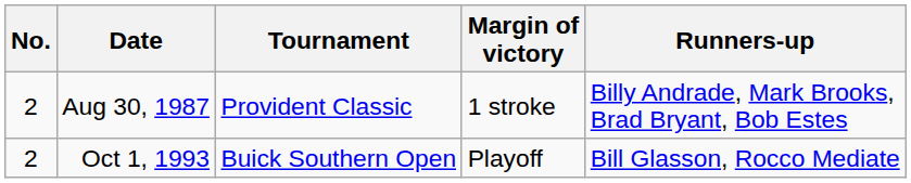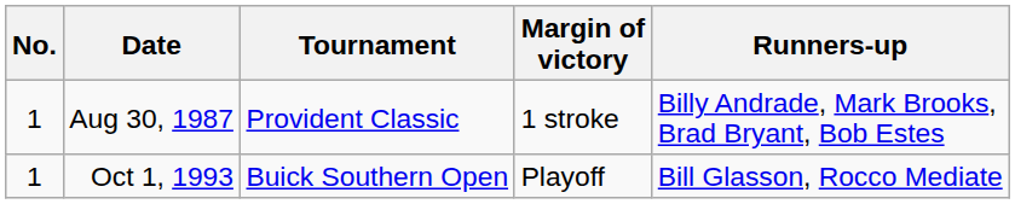 <table class="wikitable" style="font-size:95%;">
 <tr>
 <th>No.</th>
 <th>Date</th>
 <th>Tournament</th>
 <th>Margin of<br>victory</th>
 <th>Runners-up</th>
 </tr>
 <tr>
-<td align=center>2</td>
+<td align=center>1</td>
 <td align=right>Aug 30, <a href='#'>1987</a></td>
 <td><a href='#'>Provident Classic</a></td>
 <td>1 stroke</td>
 <td> <a href='#'>Billy Andrade</a>,  <a href='#'>Mark Brooks</a>, <br> <a href='#'>Brad Bryant</a>,  <a href='#'>Bob Estes</a></td>
 </tr>
 <tr>
-<td align=center>2</td>
+<td align=center>1</td>
 <td align=right>Oct 1, <a href='#'>1993</a></td>
 <td><a href='#'>Buick Southern Open</a></td>
 <td>Playoff</td>
 <td> <a href='#'>Bill Glasson</a>,  <a href='#'>Rocco Mediate</a></td>
 </tr>
 </table>
